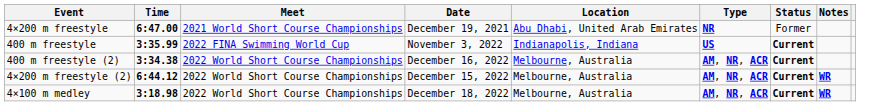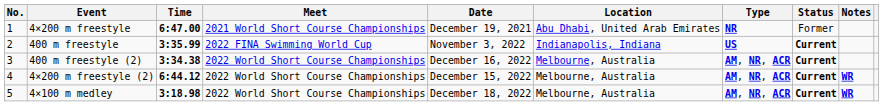 <table class="wikitable sortable">
 <tr>
+<th>No.</th>
 <th>Event</th>
 <th>Time</th>
 <th>Meet</th>
 <th>Date</th>
 <th>Location</th>
 <th>Type</th>
 <th>Status</th>
 <th>Notes</th>
 <th></th>
 </tr>
 <tr>
+<td>1</td>
 <td>4×200 m freestyle</td>
 <td style="text-align:center;"><strong>6:47.00</strong></td>
 <td><a href='#'>2021 World Short Course Championships</a></td>
 <td>December 19, 2021</td>
 <td><a href='#'>Abu Dhabi</a>, United Arab Emirates</td>
 <td><strong><a href='#'>NR</a></strong></td>
 <td style="text-align:center;">Former</td>
 <td></td>
 <td style="text-align:center;"></td>
 </tr>
 <tr>
+<td>2</td>
 <td>400 m freestyle</td>
 <td style="text-align:center;"><strong>3:35.99</strong></td>
 <td><a href='#'>2022 FINA Swimming World Cup</a></td>
 <td>November 3, 2022</td>
 <td><a href='#'>Indianapolis, Indiana</a></td>
 <td><strong><a href='#'>US</a></strong></td>
 <td style="text-align:center;"><strong>Current</strong></td>
 <td></td>
 <td style="text-align:center;"></td>
 </tr>
 <tr>
+<td>3</td>
 <td>400 m freestyle (2)</td>
 <td style="text-align:center;"><strong>3:34.38</strong></td>
 <td><a href='#'>2022 World Short Course Championships</a></td>
 <td>December 16, 2022</td>
 <td><a href='#'>Melbourne</a>, Australia</td>
 <td><strong><a href='#'>AM</a></strong>, <strong><a href='#'>NR</a></strong>, <strong><a href='#'>ACR</a></strong></td>
 <td style="text-align:center;"><strong>Current</strong></td>
 <td></td>
 <td style="text-align:center;"></td>
 </tr>
 <tr>
+<td>4</td>
 <td>4×200 m freestyle (2)</td>
 <td style="text-align:center;"><strong>6:44.12</strong></td>
 <td>2022 World Short Course Championships</td>
 <td>December 15, 2022</td>
 <td>Melbourne, Australia</td>
 <td><strong><a href='#'>AM</a></strong>, <strong><a href='#'>NR</a></strong>, <strong><a href='#'>ACR</a></strong></td>
 <td style="text-align:center;"><strong>Current</strong></td>
 <td><strong><a href='#'>WR</a></strong></td>
 <td style="text-align:center;"></td>
 </tr>
 <tr>
+<td>5</td>
 <td>4×100 m medley</td>
 <td style="text-align:center;"><strong>3:18.98</strong></td>
 <td>2022 World Short Course Championships</td>
 <td>December 18, 2022</td>
 <td>Melbourne, Australia</td>
 <td><strong><a href='#'>AM</a></strong>, <strong><a href='#'>NR</a></strong>, <strong><a href='#'>ACR</a></strong></td>
 <td style="text-align:center;"><strong>Current</strong></td>
 <td><strong><a href='#'>WR</a></strong></td>
 <td style="text-align:center;"></td>
 </tr>
 </table>
